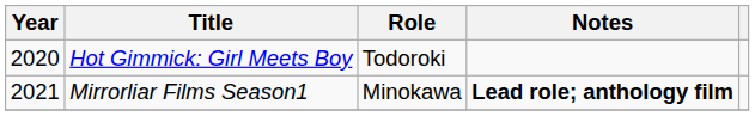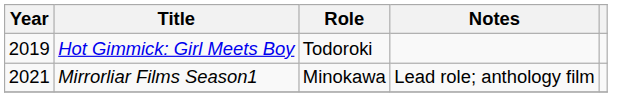 <table class="wikitable sortable plainrowheaders">
 <tr>
 <th scope="col">Year</th>
 <th scope="col">Title</th>
 <th scope="col">Role</th>
 <th scope="col" class="unsortable">Notes</th>
 <th scope="col" class="unsortable"></th>
 </tr>
 <tr>
-<td>2020</td>
+<td>2019</td>
 <td><em><a href='#'>Hot Gimmick: Girl Meets Boy</a></em></td>
 <td>Todoroki</td>
 <td></td>
 <td></td>
 </tr>
 <tr>
 <td>2021</td>
 <td><em>Mirrorliar Films Season1</em></td>
 <td>Minokawa</td>
-<td><strong>Lead role; anthology film</strong></td>
+<td>Lead role; anthology film</td>
 <td></td>
 </tr>
 <tr>
 </tr>
 </table>
